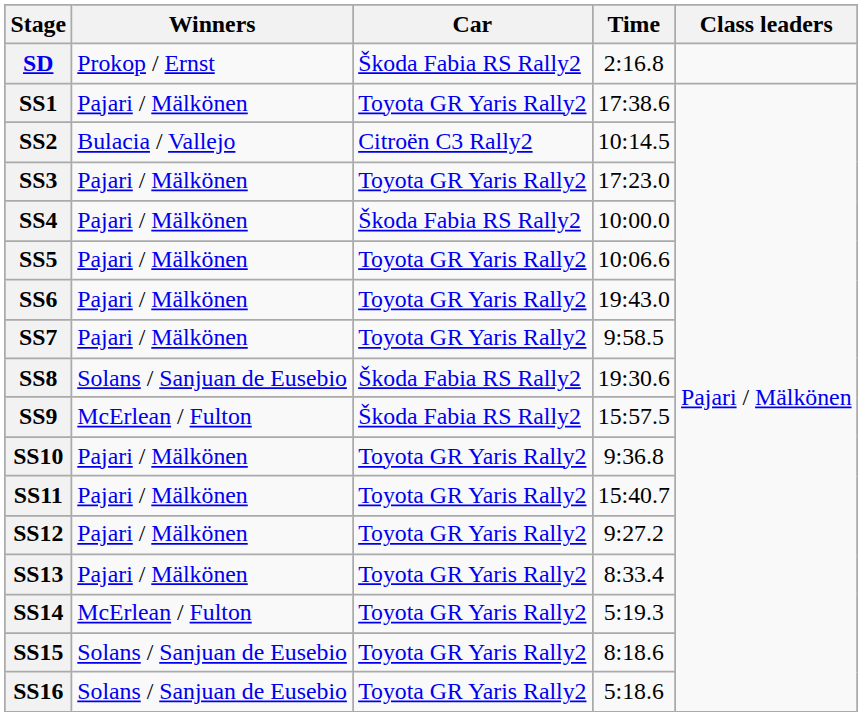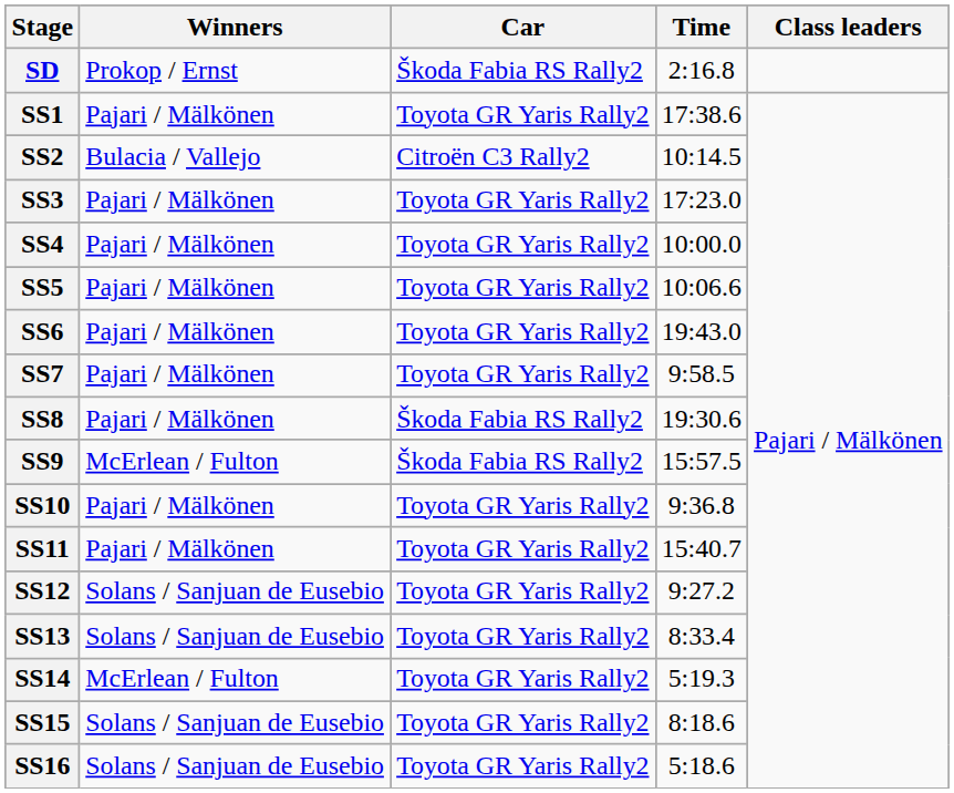 <table class="wikitable" style="font-size:85%">
 <tr>
 <th>Stage</th>
 <th>Winners</th>
 <th>Car</th>
 <th>Time</th>
 <th>Class leaders</th>
 </tr>
 <tr>
 <th><a href='#'>SD</a></th>
 <td><a href='#'>Prokop</a> / <a href='#'>Ernst</a></td>
 <td><a href='#'>Škoda Fabia RS Rally2</a></td>
 <td align="center">2:16.8</td>
 <td></td>
 </tr>
 <tr>
 <th>SS1</th>
 <td><a href='#'>Pajari</a> / <a href='#'>Mälkönen</a></td>
 <td><a href='#'>Toyota GR Yaris Rally2</a></td>
 <td align="center">17:38.6</td>
 <td rowspan=16><a href='#'>Pajari</a> / <a href='#'>Mälkönen</a></td>
 </tr>
 <tr>
 <th>SS2</th>
 <td><a href='#'>Bulacia</a> / <a href='#'>Vallejo</a></td>
 <td><a href='#'>Citroën C3 Rally2</a></td>
 <td align="center">10:14.5</td>
 </tr>
 <tr>
 <th>SS3</th>
 <td><a href='#'>Pajari</a> / <a href='#'>Mälkönen</a></td>
 <td><a href='#'>Toyota GR Yaris Rally2</a></td>
 <td align="center">17:23.0</td>
 </tr>
 <tr>
 <th>SS4</th>
 <td><a href='#'>Pajari</a> / <a href='#'>Mälkönen</a></td>
-<td><a href='#'>Škoda Fabia RS Rally2</a></td>
+<td><a href='#'>Toyota GR Yaris Rally2</a></td>
 <td align="center">10:00.0</td>
 </tr>
 <tr>
 <th>SS5</th>
 <td><a href='#'>Pajari</a> / <a href='#'>Mälkönen</a></td>
 <td><a href='#'>Toyota GR Yaris Rally2</a></td>
 <td align="center">10:06.6</td>
 </tr>
 <tr>
 <th>SS6</th>
 <td><a href='#'>Pajari</a> / <a href='#'>Mälkönen</a></td>
 <td><a href='#'>Toyota GR Yaris Rally2</a></td>
 <td align="center">19:43.0</td>
 </tr>
 <tr>
 <th>SS7</th>
 <td><a href='#'>Pajari</a> / <a href='#'>Mälkönen</a></td>
 <td><a href='#'>Toyota GR Yaris Rally2</a></td>
 <td align="center">9:58.5</td>
 </tr>
 <tr>
 <th>SS8</th>
-<td><a href='#'>Solans</a> / <a href='#'>Sanjuan de Eusebio</a></td>
+<td><a href='#'>Pajari</a> / <a href='#'>Mälkönen</a></td>
 <td><a href='#'>Škoda Fabia RS Rally2</a></td>
 <td align="center">19:30.6</td>
 </tr>
 <tr>
 <th>SS9</th>
 <td><a href='#'>McErlean</a> / <a href='#'>Fulton</a></td>
 <td><a href='#'>Škoda Fabia RS Rally2</a></td>
 <td align="center">15:57.5</td>
 </tr>
 <tr>
 <th>SS10</th>
 <td><a href='#'>Pajari</a> / <a href='#'>Mälkönen</a></td>
 <td><a href='#'>Toyota GR Yaris Rally2</a></td>
 <td align="center">9:36.8</td>
 </tr>
 <tr>
 <th>SS11</th>
 <td><a href='#'>Pajari</a> / <a href='#'>Mälkönen</a></td>
 <td><a href='#'>Toyota GR Yaris Rally2</a></td>
 <td align="center">15:40.7</td>
 </tr>
 <tr>
 <th>SS12</th>
-<td><a href='#'>Pajari</a> / <a href='#'>Mälkönen</a></td>
+<td><a href='#'>Solans</a> / <a href='#'>Sanjuan de Eusebio</a></td>
 <td><a href='#'>Toyota GR Yaris Rally2</a></td>
 <td align="center">9:27.2</td>
 </tr>
 <tr>
 <th>SS13</th>
-<td><a href='#'>Pajari</a> / <a href='#'>Mälkönen</a></td>
+<td><a href='#'>Solans</a> / <a href='#'>Sanjuan de Eusebio</a></td>
 <td><a href='#'>Toyota GR Yaris Rally2</a></td>
 <td align="center">8:33.4</td>
 </tr>
 <tr>
 <th>SS14</th>
 <td><a href='#'>McErlean</a> / <a href='#'>Fulton</a></td>
 <td><a href='#'>Toyota GR Yaris Rally2</a></td>
 <td align="center">5:19.3</td>
 </tr>
 <tr>
 <th>SS15</th>
 <td><a href='#'>Solans</a> / <a href='#'>Sanjuan de Eusebio</a></td>
 <td><a href='#'>Toyota GR Yaris Rally2</a></td>
 <td align="center">8:18.6</td>
 </tr>
 <tr>
 <th>SS16</th>
 <td><a href='#'>Solans</a> / <a href='#'>Sanjuan de Eusebio</a></td>
 <td><a href='#'>Toyota GR Yaris Rally2</a></td>
 <td align="center">5:18.6</td>
 </tr>
 </table>
